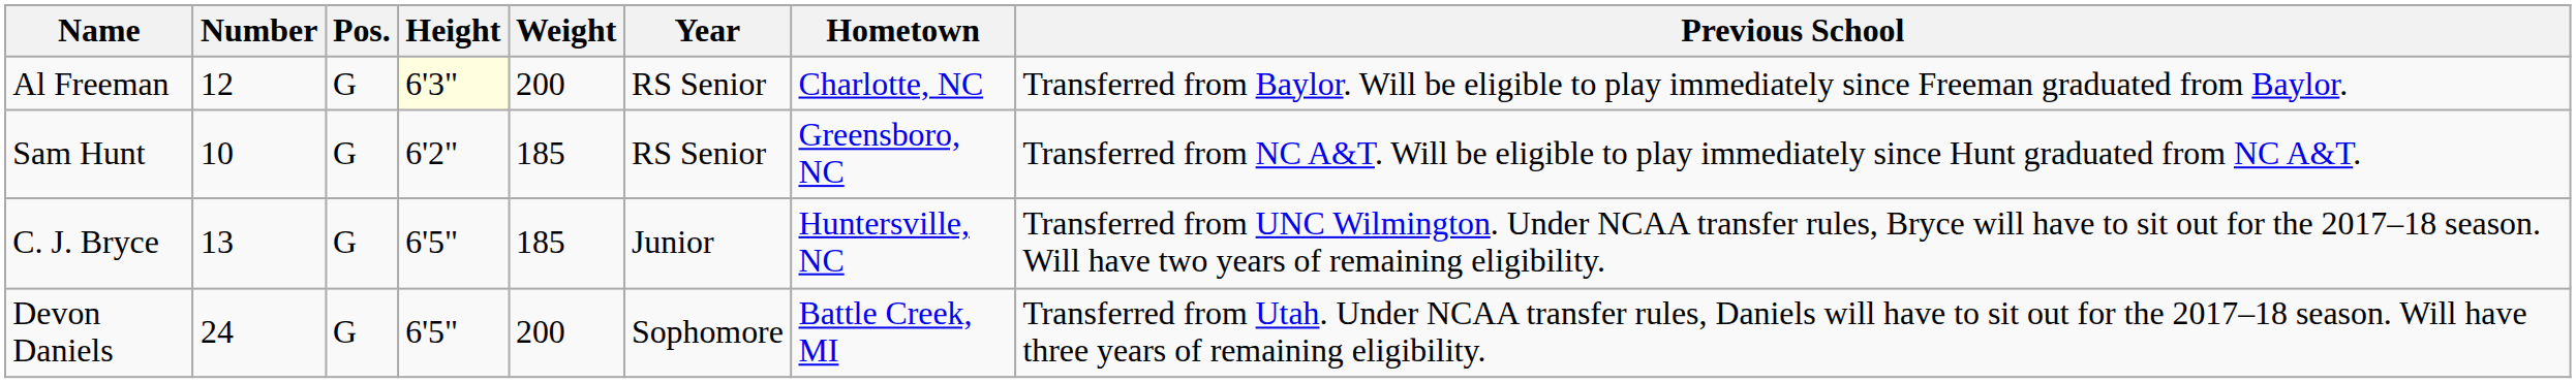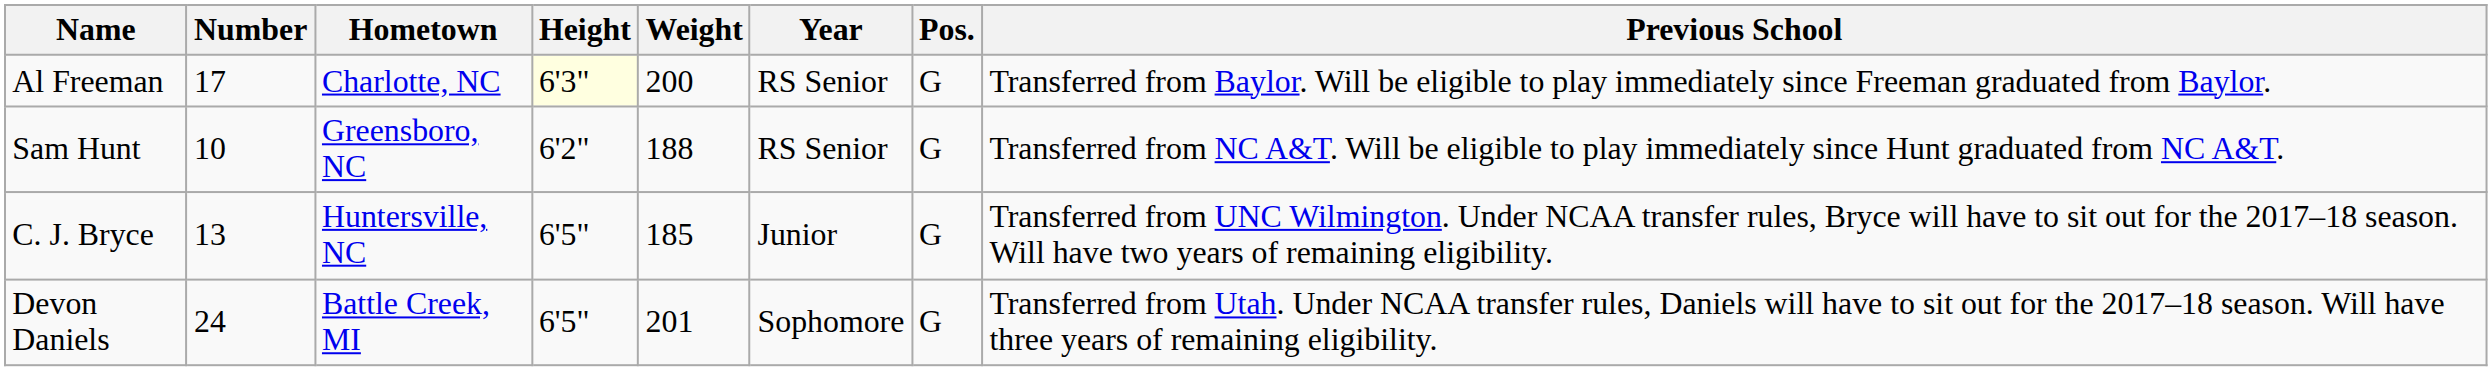 <table class="wikitable sortable" border="1">
 <tr>
 <th>Name</th>
 <th>Number</th>
-<th>Pos.</th>
+<th>Hometown</th>
 <th>Height</th>
 <th>Weight</th>
 <th>Year</th>
-<th>Hometown</th>
+<th>Pos.</th>
 <th class="unsortable">Previous School</th>
 </tr>
 <tr>
 <td>Al Freeman</td>
-<td>12</td>
-<td>G</td>
+<td>17</td>
+<td><a href='#'>Charlotte, NC</a></td>
 <td style="background: lightyellow;">6'3"</td>
 <td>200</td>
 <td>RS Senior</td>
-<td><a href='#'>Charlotte, NC</a></td>
+<td>G</td>
 <td>Transferred from <a href='#'>Baylor</a>. Will be eligible to play immediately since Freeman graduated from <a href='#'>Baylor</a>.</td>
 </tr>
 <tr>
 <td>Sam Hunt</td>
 <td>10</td>
+<td><a href='#'>Greensboro, NC</a></td>
+<td>6'2"</td>
+<td>188</td>
+<td>RS Senior</td>
 <td>G</td>
-<td>6'2"</td>
-<td>185</td>
-<td>RS Senior</td>
-<td><a href='#'>Greensboro, NC</a></td>
 <td>Transferred from <a href='#'>NC A&T</a>. Will be eligible to play immediately since Hunt graduated from <a href='#'>NC A&T</a>.</td>
 </tr>
 <tr>
 <td>C. J. Bryce</td>
 <td>13</td>
-<td>G</td>
+<td><a href='#'>Huntersville, NC</a></td>
 <td>6'5"</td>
 <td>185</td>
 <td>Junior</td>
-<td><a href='#'>Huntersville, NC</a></td>
+<td>G</td>
 <td>Transferred from <a href='#'>UNC Wilmington</a>. Under NCAA transfer rules, Bryce will have to sit out for the 2017–18 season. Will have two years of remaining eligibility.</td>
 </tr>
 <tr>
 <td>Devon Daniels</td>
 <td>24</td>
+<td><a href='#'>Battle Creek, MI</a></td>
+<td>6'5"</td>
+<td>201</td>
+<td>Sophomore</td>
 <td>G</td>
-<td>6'5"</td>
-<td>200</td>
-<td>Sophomore</td>
-<td><a href='#'>Battle Creek, MI</a></td>
 <td>Transferred from <a href='#'>Utah</a>. Under NCAA transfer rules, Daniels will have to sit out for the 2017–18 season. Will have three years of remaining eligibility.</td>
 </tr>
 </table>
